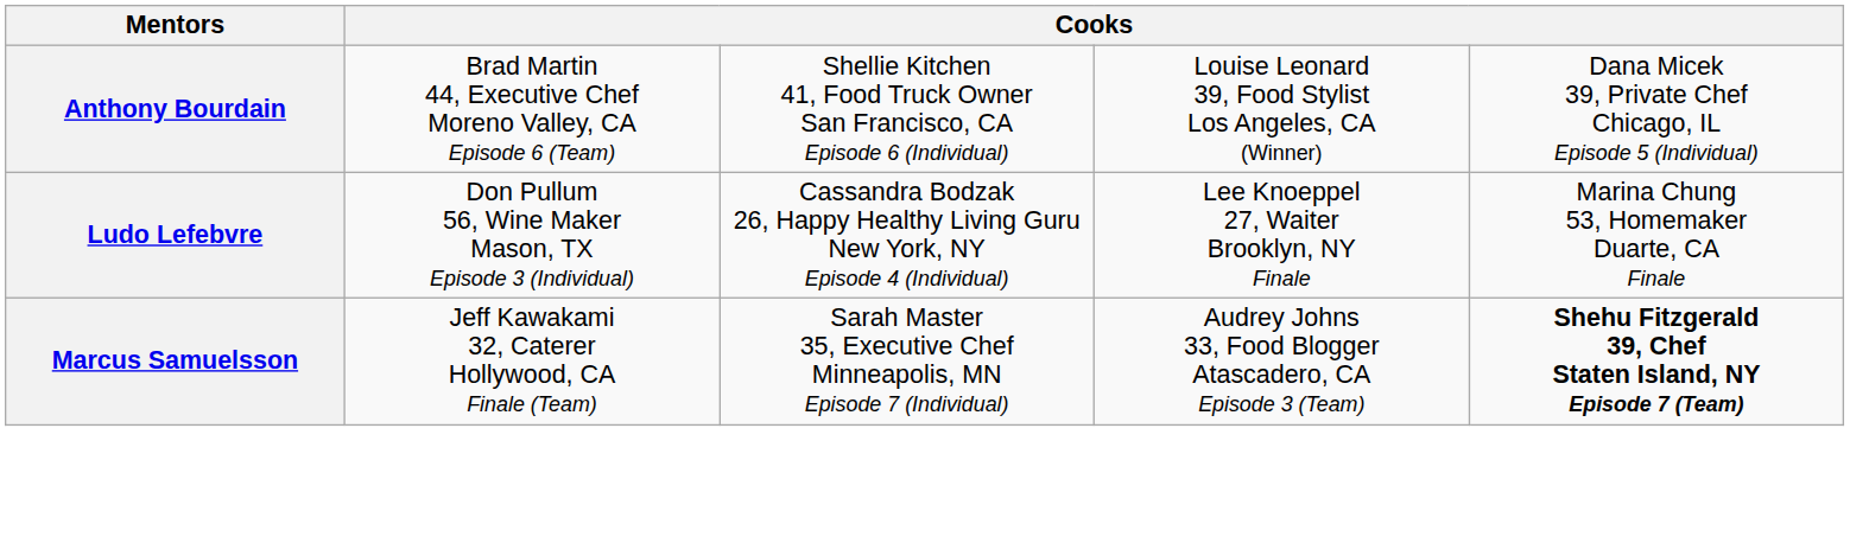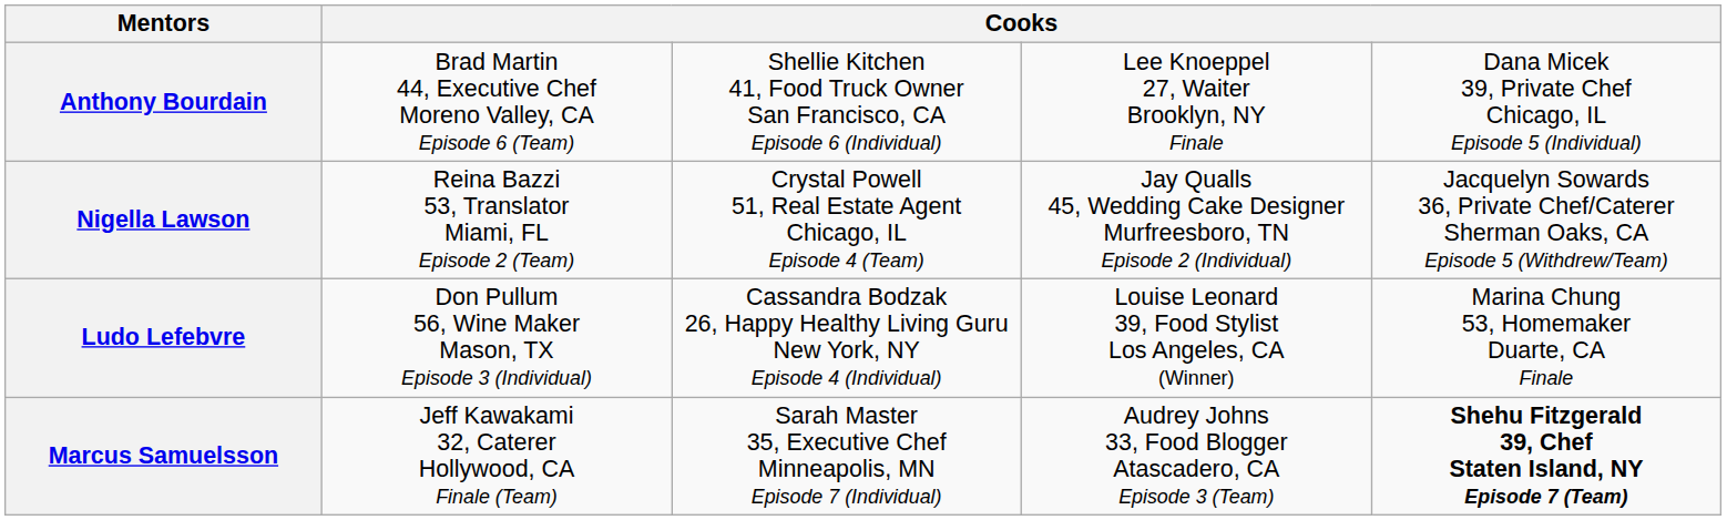 <table class="wikitable plainrowheaders" width="73%">
 <tr>
 <th style="width:75px">Mentors</th>
 <th colspan="4">Cooks</th>
 </tr>
 <tr>
 <th><a href='#'>Anthony Bourdain</a></th>
 <td style="text-align:center; width:105px;">Brad Martin <br> 44, Executive Chef <br> Moreno Valley, CA<br><small><em>Episode 6 (Team)</em></small></td>
 <td style="text-align:center; width:105px;">Shellie Kitchen<br> 41, Food Truck Owner <br> San Francisco, CA<br><small><em>Episode 6 (Individual)</em></small></td>
-<td style="text-align:center; width:105px;">Louise Leonard <br> 39, Food Stylist <br> Los Angeles, CA <br><small>(Winner)</small></td>
+<td style="text-align:center; width:105px;">Lee Knoeppel <br> 27, Waiter <br> Brooklyn, NY<br><small><em>Finale</em></small></td>
 <td style="text-align:center; width:105px;">Dana Micek <br> 39, Private Chef <br> Chicago, IL<br><small><em>Episode 5 (Individual)</em></small></td>
+</tr>
+<tr>
+<th><a href='#'>Nigella Lawson</a></th>
+<td style="text-align:center; width:105px;">Reina Bazzi <br> 53, Translator <br> Miami, FL<br><small><em>Episode 2 (Team)</em></small></td>
+<td style="text-align:center; width:105px;">Crystal Powell <br> 51, Real Estate Agent <br> Chicago, IL <br><small><em>Episode 4 (Team)</em></small></td>
+<td style="text-align:center; width:105px;">Jay Qualls <br> 45, Wedding Cake Designer <br> Murfreesboro, TN <br><small><em>Episode 2 (Individual)</em></small></td>
+<td style="text-align:center; width:105px;">Jacquelyn Sowards<br> 36, Private Chef/Caterer <br> Sherman Oaks, CA<br><small><em>Episode 5 (Withdrew/Team)</em></small></td>
 </tr>
 <tr>
 <th><a href='#'>Ludo Lefebvre</a></th>
 <td style="text-align:center; width:105px;">Don Pullum <br> 56, Wine Maker <br> Mason, TX <br><small><em>Episode 3 (Individual)</em></small></td>
 <td style="text-align:center; width:105px;">Cassandra Bodzak <br> 26, Happy Healthy Living Guru <br> New York, NY<br><small><em>Episode 4 (Individual)</em></small></td>
-<td style="text-align:center; width:105px;">Lee Knoeppel <br> 27, Waiter <br> Brooklyn, NY<br><small><em>Finale</em></small></td>
+<td style="text-align:center; width:105px;">Louise Leonard <br> 39, Food Stylist <br> Los Angeles, CA <br><small>(Winner)</small></td>
 <td style="text-align:center; width:105px;">Marina Chung <br> 53, Homemaker <br> Duarte, CA <br><small><em>Finale</em></small></td>
 </tr>
 <tr>
 <th><a href='#'>Marcus Samuelsson</a></th>
 <td style="text-align:center; width:105px;">Jeff Kawakami <br> 32, Caterer <br> Hollywood, CA <br><small><em>Finale (Team)</em></small></td>
 <td style="text-align:center; width:105px;">Sarah Master<br> 35, Executive Chef <br> Minneapolis, MN <br><small><em>Episode 7 (Individual)</em></small></td>
 <td style="text-align:center; width:105px;">Audrey Johns<br> 33, Food Blogger <br> Atascadero, CA <br><small><em>Episode 3 (Team)</em></small></td>
 <td style="text-align:center; width:105px;"><strong>Shehu Fitzgerald <br> 39, Chef <br> Staten Island, NY <br><small><em>Episode 7 (Team)</em></small></strong></td>
 </tr>
 </table>
